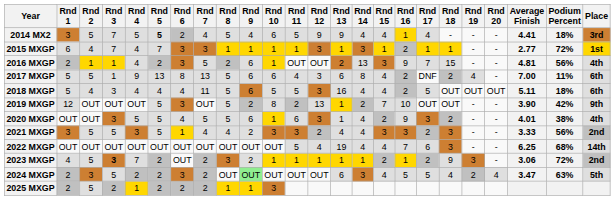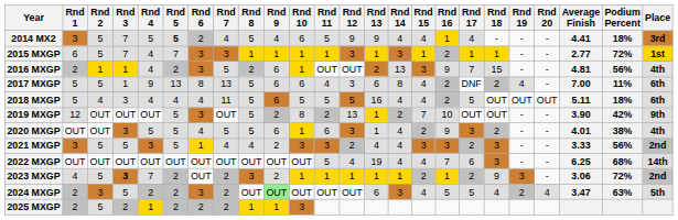 <table class="wikitable" style="font-size: 85%; text-align:center">
 <tr valign="top">
 <th valign="middle">Year</th>
 <th>Rnd<br>1</th>
 <th>Rnd<br>2</th>
 <th>Rnd<br>3</th>
 <th>Rnd<br>4</th>
 <th>Rnd<br>5</th>
 <th>Rnd<br>6</th>
 <th>Rnd<br>7</th>
 <th>Rnd<br>8</th>
 <th>Rnd<br>9</th>
 <th>Rnd<br>10</th>
 <th>Rnd<br>11</th>
 <th>Rnd<br>12</th>
 <th>Rnd<br>13</th>
 <th>Rnd<br>14</th>
 <th>Rnd<br>15</th>
 <th>Rnd<br>16</th>
 <th>Rnd<br>17</th>
 <th>Rnd<br>18</th>
 <th>Rnd<br>19</th>
 <th>Rnd<br>20</th>
 <th valign="middle">Average<br>Finish</th>
 <th valign="middle">Podium<br>Percent</th>
 <th valign="middle">Place</th>
 </tr>
 <tr>
 <th>2014 MX2</th>
 <td style="background:#CD7F32;">3</td>
 <td style="background:#dfdfdf;">5</td>
 <td style="background:#dfdfdf;">7</td>
 <td style="background:#dfdfdf;">5</td>
 <td style="background:#dfdfdf;"><strong>5</strong></td>
 <td style="background: silver;">2</td>
 <td style="background:#dfdfdf;">4</td>
 <td style="background:#dfdfdf;">5</td>
 <td style="background:#dfdfdf;">4</td>
 <td style="background:#dfdfdf;">6</td>
 <td style="background:#dfdfdf;">5</td>
 <td style="background:#dfdfdf;">9</td>
 <td style="background:#dfdfdf;">9</td>
 <td style="background:#dfdfdf;">4</td>
 <td style="background:#dfdfdf;">4</td>
 <td style="background: gold;">1</td>
 <td style="background:#dfdfdf;">4</td>
 <td>-</td>
 <td>-</td>
 <td>-</td>
 <th>4.41</th>
 <th>18%</th>
 <th style="background:#CD7F32;">3rd</th>
 </tr>
 <tr>
 <th>2015 MXGP</th>
 <td style="background:#dfdfdf;">6</td>
-<td style="background:#dfdfdf;">4</td>
+<td style="background:#dfdfdf;">5</td>
 <td style="background:#dfdfdf;">7</td>
 <td style="background:#dfdfdf;">4</td>
 <td style="background:#dfdfdf;">7</td>
 <td style="background:#CD7F32;">3</td>
 <td style="background:#CD7F32;">3</td>
 <td style="background: gold;">1</td>
 <td style="background: gold;">1</td>
 <td style="background: gold;">1</td>
 <td style="background: gold;">1</td>
 <td style="background:#CD7F32;">3</td>
 <td style="background: gold;">1</td>
 <td style="background:#CD7F32;">3</td>
 <td style="background: gold;">1</td>
 <td style="background: silver;">2</td>
 <td style="background: gold;">1</td>
 <td style="background: gold;">1</td>
 <td>-</td>
 <td>-</td>
 <th>2.77</th>
 <th>72%</th>
 <th style="background: gold;">1st</th>
 </tr>
 <tr>
 <th>2016 MXGP</th>
 <td style="background: silver;">2</td>
 <td style="background: gold;">1</td>
 <td style="background: gold;">1</td>
 <td style="background:#dfdfdf;">4</td>
 <td style="background: silver;">2</td>
 <td style="background:#CD7F32;">3</td>
 <td style="background:#dfdfdf;">5</td>
 <td style="background: silver;">2</td>
 <td style="background:#dfdfdf;">6</td>
 <td style="background: gold;">1</td>
 <td>OUT</td>
 <td>OUT</td>
 <td style="background:#CD7F32;">2</td>
 <td style="background:#dfdfdf;">13</td>
 <td style="background:#CD7F32;">3</td>
 <td style="background:#dfdfdf;">9</td>
 <td style="background:#dfdfdf;">7</td>
 <td style="background:#dfdfdf;">15</td>
 <td>-</td>
 <td>-</td>
 <th>4.81</th>
 <th>56%</th>
 <th style="background:#dfdfdf;">4th</th>
 </tr>
 <tr>
 <th>2017 MXGP</th>
 <td style="background:#dfdfdf;">5</td>
 <td style="background:#dfdfdf;">5</td>
 <td style="background:#dfdfdf;">1</td>
 <td style="background:#dfdfdf;">9</td>
 <td style="background:#dfdfdf;">13</td>
 <td style="background:#dfdfdf;">8</td>
 <td style="background:#dfdfdf;">13</td>
 <td style="background:#dfdfdf;">5</td>
 <td style="background:#dfdfdf;">6</td>
 <td style="background:#dfdfdf;">6</td>
 <td style="background:#dfdfdf;">4</td>
 <td style="background:#dfdfdf;">3</td>
 <td style="background:#dfdfdf;">6</td>
 <td style="background:#dfdfdf;">8</td>
 <td style="background:#dfdfdf;">4</td>
 <td style="background: silver;">2</td>
 <td>DNF</td>
 <td style="background: silver;">2</td>
 <td style="background:#dfdfdf;">4</td>
 <td>-</td>
 <th>7.00</th>
 <th>11%</th>
 <th style="background:#dfdfdf;">6th</th>
 </tr>
 <tr>
 <th>2018 MXGP</th>
 <td style="background:#dfdfdf;">5</td>
 <td style="background:#dfdfdf;">4</td>
 <td style="background:#dfdfdf;">3</td>
 <td style="background:#dfdfdf;">4</td>
 <td style="background:#dfdfdf;">4</td>
 <td style="background:#dfdfdf;">4</td>
 <td style="background:#dfdfdf;">11</td>
 <td style="background:#dfdfdf;">5</td>
 <td style="background:#CD7F32;">6</td>
 <td style="background:#dfdfdf;">5</td>
 <td style="background:#dfdfdf;">5</td>
-<td style="background:#CD7F32;">3</td>
+<td style="background:#CD7F32;">5</td>
 <td style="background:#dfdfdf;">16</td>
 <td style="background:#dfdfdf;">4</td>
 <td style="background:#dfdfdf;">4</td>
 <td style="background: silver;">2</td>
 <td style="background:#dfdfdf;">5</td>
 <td>OUT</td>
 <td>OUT</td>
 <td>OUT</td>
 <th>5.11</th>
 <th>18%</th>
 <th style="background:#dfdfdf;">6th</th>
 </tr>
 <tr>
 <th>2019 MXGP</th>
 <td style="background:#dfdfdf;">12</td>
 <td>OUT</td>
 <td>OUT</td>
 <td>OUT</td>
 <td style="background:#dfdfdf;">5</td>
 <td style="background:#CD7F32;">3</td>
 <td>OUT</td>
 <td style="background:#dfdfdf;">5</td>
 <td style="background: silver;">2</td>
 <td style="background:#dfdfdf;">8</td>
 <td style="background: silver;">2</td>
 <td style="background:#dfdfdf;">13</td>
 <td style="background: gold;">1</td>
 <td style="background: silver;">2</td>
 <td style="background:#dfdfdf;">7</td>
 <td style="background:#dfdfdf;">10</td>
 <td>OUT</td>
 <td>OUT</td>
 <td>-</td>
 <td>-</td>
 <th>3.90</th>
 <th>42%</th>
 <th style="background:#dfdfdf;">9th</th>
 </tr>
 <tr>
 <th>2020 MXGP</th>
 <td>OUT</td>
 <td>OUT</td>
 <td style="background:#CD7F32;">3</td>
 <td style="background:#dfdfdf;">5</td>
 <td style="background:#dfdfdf;">5</td>
 <td style="background:#dfdfdf;">4</td>
 <td style="background:#dfdfdf;">5</td>
 <td style="background:#dfdfdf;">5</td>
 <td style="background:#dfdfdf;">6</td>
 <td style="background: gold;">1</td>
 <td style="background:#dfdfdf;">6</td>
 <td style="background:#CD7F32;">3</td>
 <td style="background:#dfdfdf;">1</td>
 <td style="background:#dfdfdf;">4</td>
 <td style="background: silver;">2</td>
 <td style="background:#dfdfdf;">9</td>
 <td style="background:#CD7F32;">3</td>
 <td style="background: silver;">2</td>
 <td>-</td>
 <td>-</td>
 <th>4.01</th>
 <th>38%</th>
 <th style="background:#dfdfdf;">4th</th>
 </tr>
 <tr>
 <th>2021 MXGP</th>
 <td style="background:#CD7F32;">3</td>
 <td style="background:#dfdfdf;">5</td>
 <td style="background:#dfdfdf;">5</td>
 <td style="background:#CD7F32;">3</td>
 <td style="background:#dfdfdf;">5</td>
 <td style="background: gold;">1</td>
 <td style="background:#dfdfdf;">4</td>
 <td style="background:#dfdfdf;">4</td>
 <td style="background:#dfdfdf;">2</td>
 <td style="background:#CD7F32;">3</td>
 <td style="background:#CD7F32;">3</td>
 <td style="background: silver;">2</td>
 <td style="background:#dfdfdf;">4</td>
 <td style="background:#dfdfdf;">4</td>
 <td style="background:#CD7F32;">3</td>
 <td style="background:#CD7F32;">3</td>
 <td style="background: silver;">2</td>
 <td style="background:#CD7F32;">3</td>
 <td>-</td>
 <td>-</td>
 <th>3.33</th>
 <th>56%</th>
 <th style="background: silver;">2nd</th>
 </tr>
 <tr>
 <th>2022 MXGP</th>
 <td>OUT</td>
 <td>OUT</td>
 <td>OUT</td>
 <td>OUT</td>
 <td>OUT</td>
 <td>OUT</td>
 <td>OUT</td>
 <td>OUT</td>
 <td>OUT</td>
 <td>OUT</td>
 <td style="background:#dfdfdf;">5</td>
 <td style="background:#dfdfdf;">4</td>
 <td style="background:#dfdfdf;">19</td>
 <td style="background:#dfdfdf;">4</td>
 <td style="background:#dfdfdf;">4</td>
 <td style="background:#dfdfdf;">7</td>
 <td style="background:#dfdfdf;">6</td>
 <td style="background:#CD7F32;">3</td>
 <td>-</td>
 <td>-</td>
 <th>6.25</th>
 <th>68%</th>
 <th style="background:#dfdfdf;">14th</th>
 </tr>
 <tr>
 <th>2023 MXGP</th>
 <td style="background:#dfdfdf;">4</td>
 <td style="background:#dfdfdf;">5</td>
 <td style="background:#CD7F32;"><strong>3</strong></td>
 <td style="background:#dfdfdf;">7</td>
 <td style="background: silver;">2</td>
 <td>OUT</td>
 <td style="background: silver;">2</td>
 <td style="background:#CD7F32;">3</td>
 <td style="background:#dfdfdf;">2</td>
 <td style="background: gold;">1</td>
 <td style="background: gold;">1</td>
 <td style="background: gold;">1</td>
 <td style="background: gold;">1</td>
 <td style="background: gold;">1</td>
 <td style="background: silver;">2</td>
 <td style="background: gold;">1</td>
 <td style="background: silver;">2</td>
 <td style="background:#dfdfdf;">9</td>
 <td style="background:#CD7F32;">3</td>
 <td>-</td>
 <th>3.06</th>
 <th>72%</th>
 <th style="background: silver;">2nd</th>
 </tr>
 <tr>
 <th>2024 MXGP</th>
 <td style="background: silver;">2</td>
 <td style="background:#CD7F32;">3</td>
 <td style="background:#dfdfdf;">5</td>
 <td style="background: silver;">2</td>
 <td style="background: silver;">2</td>
 <td style="background:#CD7F32;">3</td>
 <td style="background: silver;">2</td>
 <td>OUT</td>
 <td style="background: lightgreen;">OUT</td>
 <td>OUT</td>
 <td>OUT</td>
 <td>OUT</td>
 <td style="background:#dfdfdf;">6</td>
 <td style="background:#CD7F32;">3</td>
 <td style="background:#dfdfdf;">4</td>
 <td style="background:#dfdfdf;">5</td>
 <td style="background:#dfdfdf;">5</td>
 <td style="background:#dfdfdf;">4</td>
 <td style="background: silver;">2</td>
 <td style="background:#dfdfdf;">4</td>
 <th>3.47</th>
 <th>63%</th>
 <th style="background:#dfdfdf;">5th</th>
 </tr>
 <tr>
 <th>2025 MXGP</th>
 <td style="background: silver;">2</td>
 <td style="background:#dfdfdf;">5</td>
 <td style="background: silver;">2</td>
 <td style="background: gold;">1</td>
 <td style="background: silver;">2</td>
 <td style="background: silver;">2</td>
 <td style="background: silver;">2</td>
 <td style="background: gold;">1</td>
 <td style="background: gold;">1</td>
 <td style="background:#CD7F32;">3</td>
 <td></td>
 <td></td>
 <td></td>
 <td></td>
 <td></td>
 <td></td>
 <td></td>
 <td></td>
 <td></td>
 <td></td>
 <th></th>
 <th></th>
 <th></th>
 </tr>
 </table>
